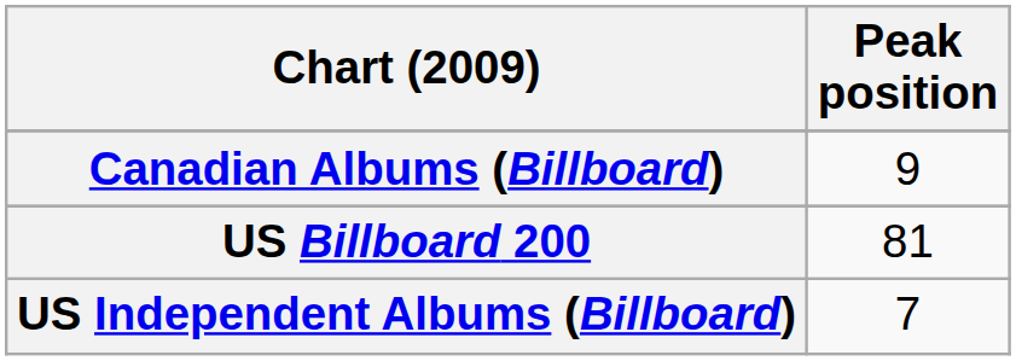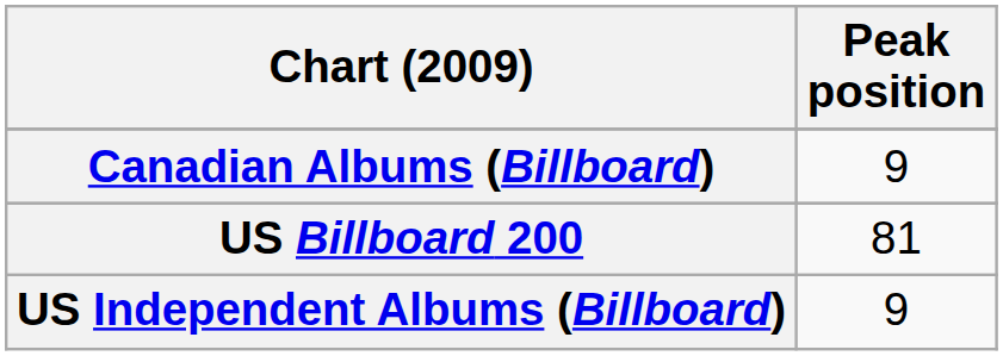 <table class="wikitable sortable plainrowheaders" style="text-align:center">
 <tr>
 <th scope="col">Chart (2009)</th>
 <th scope="col">Peak<br>position</th>
 </tr>
 <tr>
 </tr>
 <tr>
 <th scope="row"><a href='#'>Canadian Albums</a> (<em><a href='#'>Billboard</a></em>)</th>
 <td>9</td>
 </tr>
 <tr>
 </tr>
 <tr>
 </tr>
 <tr>
 <th scope="row">US <a href='#'><em>Billboard</em> 200</a></th>
 <td>81</td>
 </tr>
 <tr>
 <th scope="row">US <a href='#'>Independent Albums</a> (<em><a href='#'>Billboard</a></em>)</th>
-<td>7</td>
+<td>9</td>
 </tr>
 </table>
